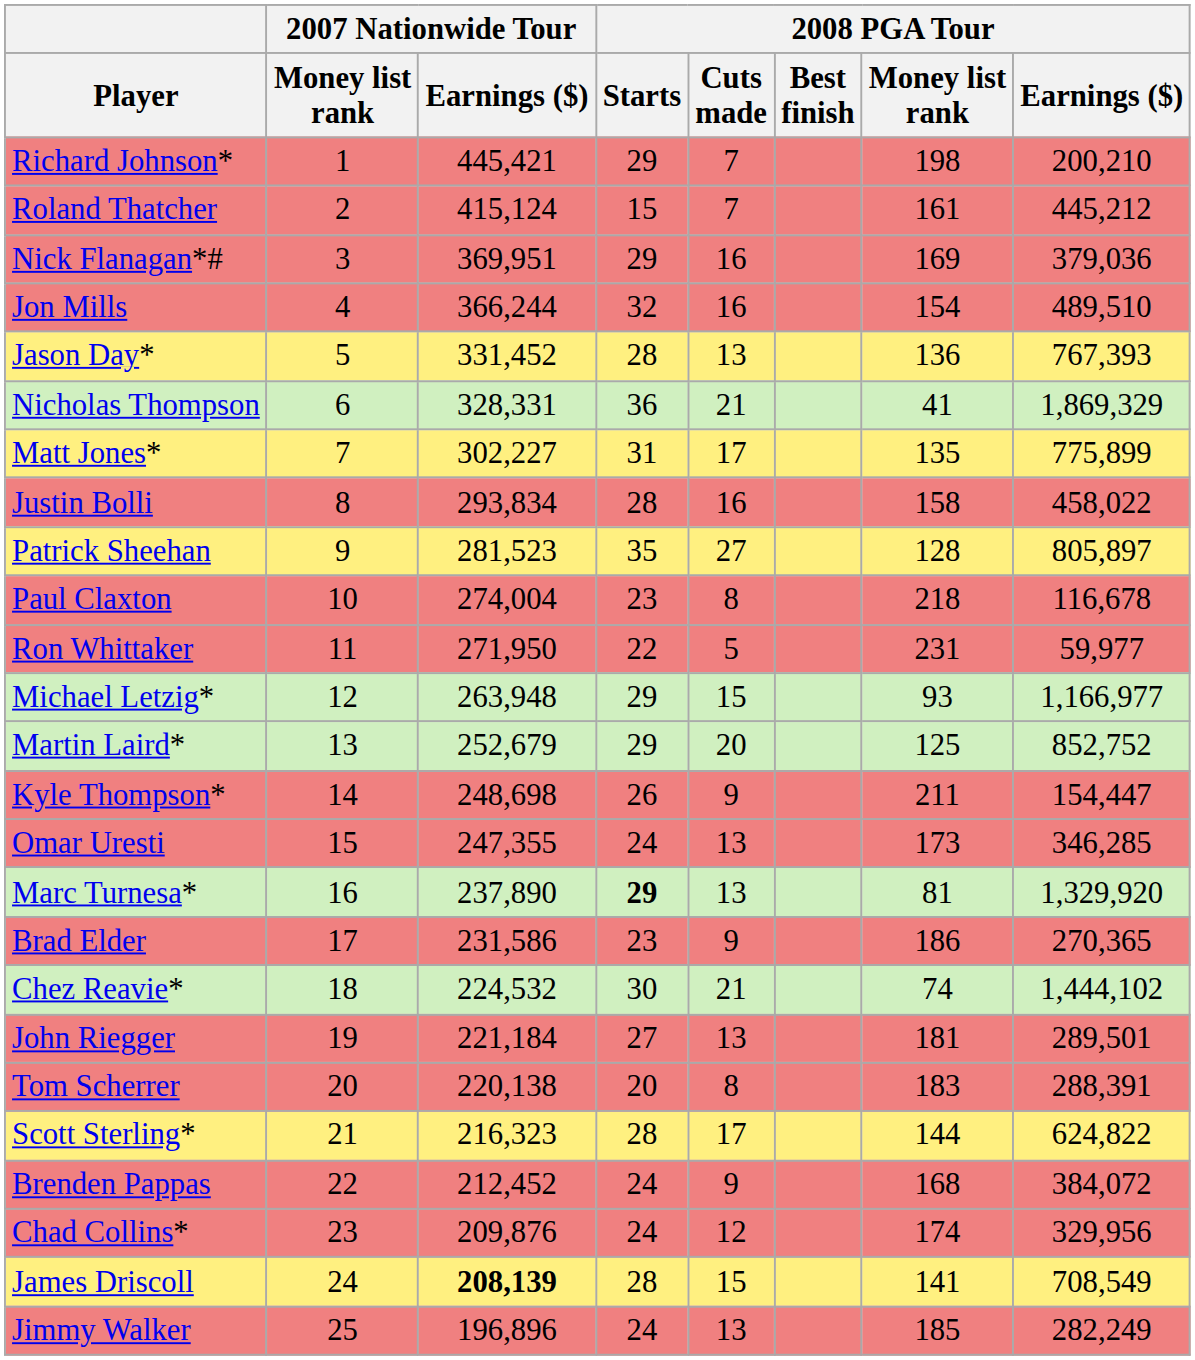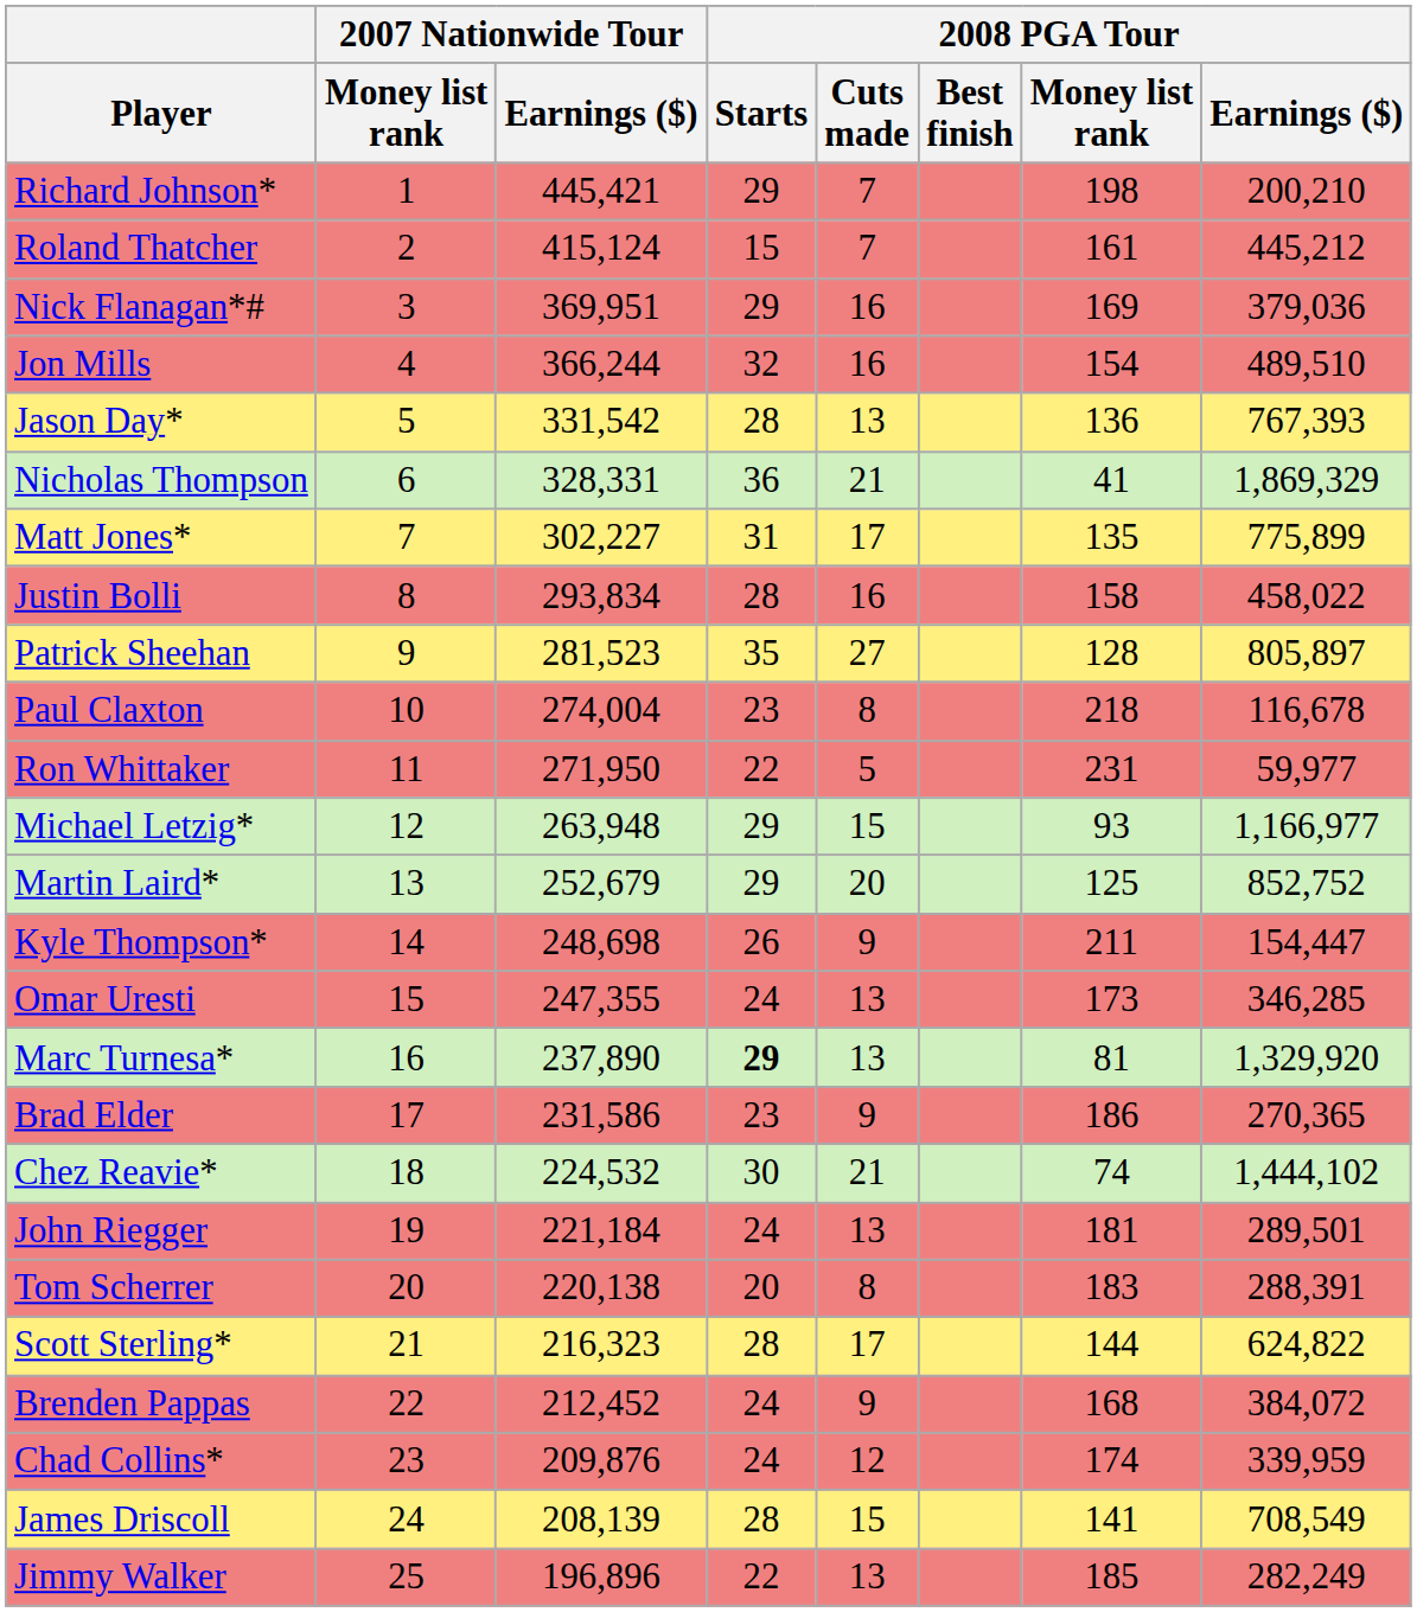 <table class="wikitable sortable" style="text-align:center">
 <tr>
 <th></th>
 <th colspan=2>2007 Nationwide Tour</th>
 <th colspan=6>2008 PGA Tour</th>
 </tr>
 <tr>
 <th>Player</th>
 <th>Money list<br>rank</th>
 <th>Earnings ($)</th>
 <th>Starts</th>
 <th>Cuts<br>made</th>
 <th>Best<br>finish</th>
 <th>Money list<br>rank</th>
 <th>Earnings ($)</th>
 </tr>
 <tr style="background:#F08080;">
 <td align=left> <a href='#'>Richard Johnson</a>*</td>
 <td>1</td>
 <td>445,421</td>
 <td>29</td>
 <td>7</td>
 <td></td>
 <td>198</td>
 <td>200,210</td>
 </tr>
 <tr style="background:#F08080;">
 <td align=left> <a href='#'>Roland Thatcher</a></td>
 <td>2</td>
 <td>415,124</td>
 <td>15</td>
 <td>7</td>
 <td></td>
 <td>161</td>
 <td>445,212</td>
 </tr>
 <tr style="background:#F08080;">
 <td align=left> <a href='#'>Nick Flanagan</a>*#</td>
 <td>3</td>
 <td>369,951</td>
 <td>29</td>
 <td>16</td>
 <td></td>
 <td>169</td>
 <td>379,036</td>
 </tr>
 <tr style="background:#F08080;">
 <td align=left> <a href='#'>Jon Mills</a></td>
 <td>4</td>
 <td>366,244</td>
 <td>32</td>
 <td>16</td>
 <td></td>
 <td>154</td>
 <td>489,510</td>
 </tr>
 <tr style="background:#FFF080;">
 <td align=left> <a href='#'>Jason Day</a>*</td>
 <td>5</td>
-<td>331,452</td>
+<td>331,542</td>
 <td>28</td>
 <td>13</td>
 <td></td>
 <td>136</td>
 <td>767,393</td>
 </tr>
 <tr style="background:#D0F0C0;">
 <td align=left> <a href='#'>Nicholas Thompson</a></td>
 <td>6</td>
 <td>328,331</td>
 <td>36</td>
 <td>21</td>
 <td></td>
 <td>41</td>
 <td>1,869,329</td>
 </tr>
 <tr style="background:#FFF080;">
 <td align=left> <a href='#'>Matt Jones</a>*</td>
 <td>7</td>
 <td>302,227</td>
 <td>31</td>
 <td>17</td>
 <td></td>
 <td>135</td>
 <td>775,899</td>
 </tr>
 <tr style="background:#F08080;">
 <td align=left> <a href='#'>Justin Bolli</a></td>
 <td>8</td>
 <td>293,834</td>
 <td>28</td>
 <td>16</td>
 <td></td>
 <td>158</td>
 <td>458,022</td>
 </tr>
 <tr style="background:#FFF080;">
 <td align=left> <a href='#'>Patrick Sheehan</a></td>
 <td>9</td>
 <td>281,523</td>
 <td>35</td>
 <td>27</td>
 <td></td>
 <td>128</td>
 <td>805,897</td>
 </tr>
 <tr style="background:#F08080;">
 <td align=left> <a href='#'>Paul Claxton</a></td>
 <td>10</td>
 <td>274,004</td>
 <td>23</td>
 <td>8</td>
 <td></td>
 <td>218</td>
 <td>116,678</td>
 </tr>
 <tr style="background:#F08080;">
 <td align=left> <a href='#'>Ron Whittaker</a></td>
 <td>11</td>
 <td>271,950</td>
 <td>22</td>
 <td>5</td>
 <td></td>
 <td>231</td>
 <td>59,977</td>
 </tr>
 <tr style="background:#D0F0C0;">
 <td align=left> <a href='#'>Michael Letzig</a>*</td>
 <td>12</td>
 <td>263,948</td>
 <td>29</td>
 <td>15</td>
 <td></td>
 <td>93</td>
 <td>1,166,977</td>
 </tr>
 <tr style="background:#D0F0C0;">
 <td align=left> <a href='#'>Martin Laird</a>*</td>
 <td>13</td>
 <td>252,679</td>
 <td>29</td>
 <td>20</td>
 <td></td>
 <td>125</td>
 <td>852,752</td>
 </tr>
 <tr style="background:#F08080;">
 <td align=left> <a href='#'>Kyle Thompson</a>*</td>
 <td>14</td>
 <td>248,698</td>
 <td>26</td>
 <td>9</td>
 <td></td>
 <td>211</td>
 <td>154,447</td>
 </tr>
 <tr style="background:#F08080;">
 <td align=left> <a href='#'>Omar Uresti</a></td>
 <td>15</td>
 <td>247,355</td>
 <td>24</td>
 <td>13</td>
 <td></td>
 <td>173</td>
 <td>346,285</td>
 </tr>
 <tr style="background:#D0F0C0;">
 <td align=left> <a href='#'>Marc Turnesa</a>*</td>
 <td>16</td>
 <td>237,890</td>
 <td><strong>29</strong></td>
 <td>13</td>
 <td></td>
 <td>81</td>
 <td>1,329,920</td>
 </tr>
 <tr style="background:#F08080;">
 <td align=left> <a href='#'>Brad Elder</a></td>
 <td>17</td>
 <td>231,586</td>
 <td>23</td>
 <td>9</td>
 <td></td>
 <td>186</td>
 <td>270,365</td>
 </tr>
 <tr style="background:#D0F0C0;">
 <td align=left> <a href='#'>Chez Reavie</a>*</td>
 <td>18</td>
 <td>224,532</td>
 <td>30</td>
 <td>21</td>
 <td></td>
 <td>74</td>
 <td>1,444,102</td>
 </tr>
 <tr style="background:#F08080;">
 <td align=left> <a href='#'>John Riegger</a></td>
 <td>19</td>
 <td>221,184</td>
-<td>27</td>
+<td>24</td>
 <td>13</td>
 <td></td>
 <td>181</td>
 <td>289,501</td>
 </tr>
 <tr style="background:#F08080;">
 <td align=left> <a href='#'>Tom Scherrer</a></td>
 <td>20</td>
 <td>220,138</td>
 <td>20</td>
 <td>8</td>
 <td></td>
 <td>183</td>
 <td>288,391</td>
 </tr>
 <tr style="background:#FFF080;">
 <td align=left> <a href='#'>Scott Sterling</a>*</td>
 <td>21</td>
 <td>216,323</td>
 <td>28</td>
 <td>17</td>
 <td></td>
 <td>144</td>
 <td>624,822</td>
 </tr>
 <tr style="background:#F08080;">
 <td align=left> <a href='#'>Brenden Pappas</a></td>
 <td>22</td>
 <td>212,452</td>
 <td>24</td>
 <td>9</td>
 <td></td>
 <td>168</td>
 <td>384,072</td>
 </tr>
 <tr style="background:#F08080;">
 <td align=left> <a href='#'>Chad Collins</a>*</td>
 <td>23</td>
 <td>209,876</td>
 <td>24</td>
 <td>12</td>
 <td></td>
 <td>174</td>
-<td>329,956</td>
+<td>339,959</td>
 </tr>
 <tr style="background:#FFF080;">
 <td align=left> <a href='#'>James Driscoll</a></td>
 <td>24</td>
-<td><strong>208,139</strong></td>
+<td>208,139</td>
 <td>28</td>
 <td>15</td>
 <td></td>
 <td>141</td>
 <td>708,549</td>
 </tr>
 <tr style="background:#F08080;">
 <td align=left> <a href='#'>Jimmy Walker</a></td>
 <td>25</td>
 <td>196,896</td>
-<td>24</td>
+<td>22</td>
 <td>13</td>
 <td></td>
 <td>185</td>
 <td>282,249</td>
 </tr>
 </table>
